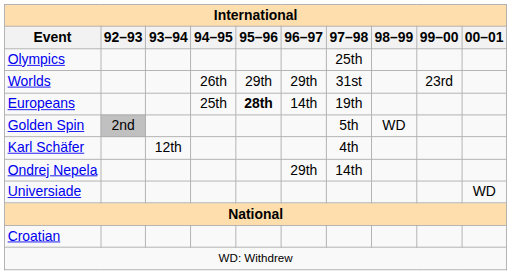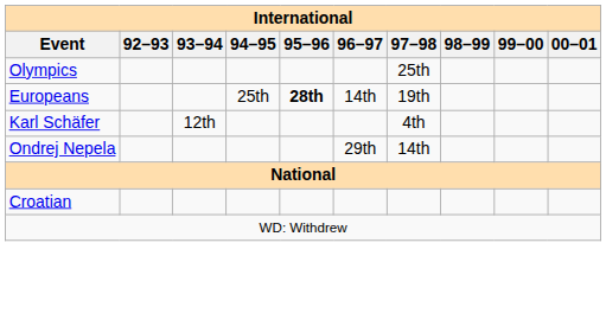 <table class="wikitable" style="text-align:center">
 <tr>
 <th style="background-color: #ffdead; " colspan=10 align=center>International</th>
 </tr>
 <tr>
 <th>Event</th>
 <th>92–93</th>
 <th>93–94</th>
 <th>94–95</th>
 <th>95–96</th>
 <th>96–97</th>
 <th>97–98</th>
 <th>98–99</th>
 <th>99–00</th>
 <th>00–01</th>
 </tr>
 <tr>
 <td align=left><a href='#'>Olympics</a></td>
 <td></td>
 <td></td>
 <td></td>
 <td></td>
 <td></td>
 <td>25th</td>
 <td></td>
 <td></td>
 <td></td>
 </tr>
 <tr>
-<td align=left><a href='#'>Worlds</a></td>
-<td></td>
-<td></td>
-<td>26th</td>
-<td>29th</td>
-<td>29th</td>
-<td>31st</td>
-<td></td>
-<td>23rd</td>
-<td></td>
-</tr>
-<tr>
 <td align=left><a href='#'>Europeans</a></td>
 <td></td>
 <td></td>
 <td>25th</td>
 <td><strong>28th</strong></td>
 <td>14th</td>
 <td>19th</td>
 <td></td>
-<td></td>
-<td></td>
-</tr>
-<tr>
-<td align=left><a href='#'>Golden Spin</a></td>
-<td bgcolor=silver>2nd</td>
-<td></td>
-<td></td>
-<td></td>
-<td></td>
-<td>5th</td>
-<td>WD</td>
 <td></td>
 <td></td>
 </tr>
 <tr>
 <td align=left><a href='#'>Karl Schäfer</a></td>
 <td></td>
 <td>12th</td>
 <td></td>
 <td></td>
 <td></td>
 <td>4th</td>
 <td></td>
 <td></td>
 <td></td>
 </tr>
 <tr>
 <td align=left><a href='#'>Ondrej Nepela</a></td>
 <td></td>
 <td></td>
 <td></td>
 <td></td>
 <td>29th</td>
 <td>14th</td>
 <td></td>
 <td></td>
 <td></td>
 </tr>
 <tr>
-<td align=left><a href='#'>Universiade</a></td>
-<td></td>
-<td></td>
-<td></td>
-<td></td>
-<td></td>
-<td></td>
-<td></td>
-<td></td>
-<td>WD</td>
-</tr>
-<tr>
 <th style="background-color: #ffdead; " colspan=10 align=center>National</th>
 </tr>
 <tr>
 <td align=left><a href='#'>Croatian</a></td>
 <td></td>
 <td></td>
 <td></td>
 <td></td>
 <td></td>
 <td></td>
 <td></td>
 <td></td>
 <td></td>
 </tr>
 <tr>
 <td colspan=10 align=center><small> WD: Withdrew </small></td>
 </tr>
 </table>
